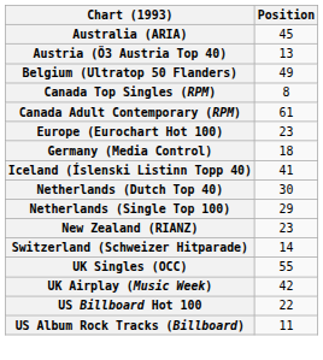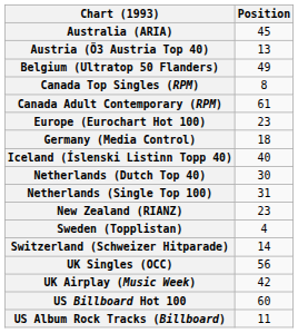 <table class="wikitable sortable plainrowheaders">
 <tr>
 <th scope="col">Chart (1993)</th>
 <th scope="col">Position</th>
 </tr>
 <tr>
 <th scope="row">Australia (ARIA)</th>
 <td align="center">45</td>
 </tr>
 <tr>
 <th scope="row">Austria (Ö3 Austria Top 40)</th>
 <td align="center">13</td>
 </tr>
 <tr>
 <th scope="row">Belgium (Ultratop 50 Flanders)</th>
 <td align="center">49</td>
 </tr>
 <tr>
 <th scope="row">Canada Top Singles (<em>RPM</em>)</th>
 <td align="center">8</td>
 </tr>
 <tr>
 <th scope="row">Canada Adult Contemporary (<em>RPM</em>)</th>
 <td align="center">61</td>
 </tr>
 <tr>
 <th scope="row">Europe (Eurochart Hot 100)</th>
 <td align="center">23</td>
 </tr>
 <tr>
 <th scope="row">Germany (Media Control)</th>
 <td align="center">18</td>
 </tr>
 <tr>
 <th scope="row">Iceland (Íslenski Listinn Topp 40)</th>
-<td align="center">41</td>
+<td align="center">40</td>
 </tr>
 <tr>
 <th scope="row">Netherlands (Dutch Top 40)</th>
 <td align="center">30</td>
 </tr>
 <tr>
 <th scope="row">Netherlands (Single Top 100)</th>
-<td align="center">29</td>
+<td align="center">31</td>
 </tr>
 <tr>
 <th scope="row">New Zealand (RIANZ)</th>
 <td align="center">23</td>
+</tr>
+<tr>
+<th scope="row">Sweden (Topplistan)</th>
+<td align="center">4</td>
 </tr>
 <tr>
 <th scope="row">Switzerland (Schweizer Hitparade)</th>
 <td align="center">14</td>
 </tr>
 <tr>
 <th scope="row">UK Singles (OCC)</th>
-<td align="center">55</td>
+<td align="center">56</td>
 </tr>
 <tr>
 <th scope="row">UK Airplay (<em>Music Week</em>)</th>
 <td align="center">42</td>
 </tr>
 <tr>
 <th scope="row">US <em>Billboard</em> Hot 100</th>
-<td align="center">22</td>
+<td align="center">60</td>
 </tr>
 <tr>
 <th scope="row">US Album Rock Tracks (<em>Billboard</em>)</th>
 <td align="center">11</td>
 </tr>
 </table>
